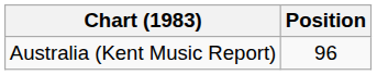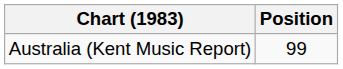 <table class="wikitable sortable">
 <tr>
 <th>Chart (1983)</th>
 <th>Position</th>
 </tr>
 <tr>
 <td>Australia (Kent Music Report)</td>
-<td style="text-align:center;">96</td>
+<td style="text-align:center;">99</td>
 </tr>
 </table>
